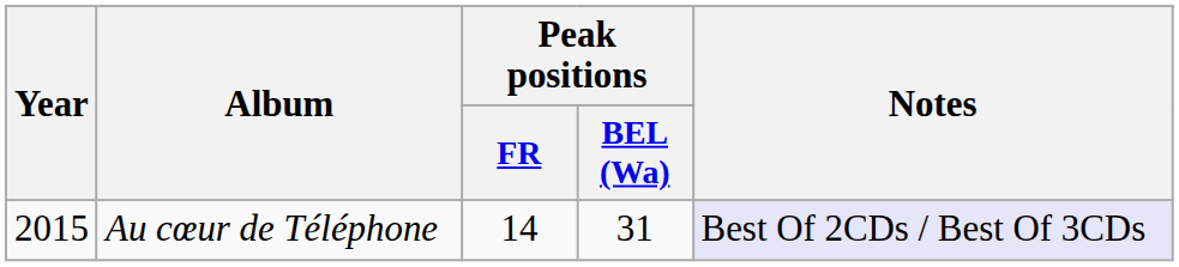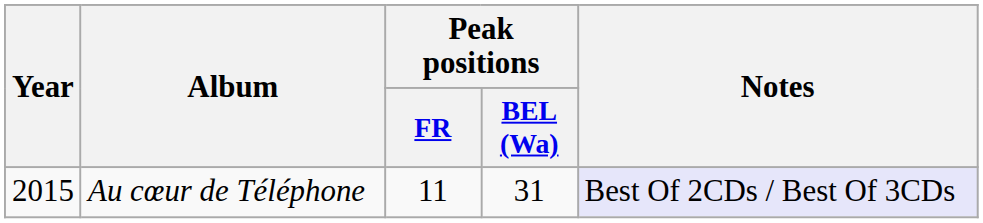 <table class="wikitable">
 <tr>
 <th rowspan="2" style="text-align:center; width:10px;">Year</th>
 <th rowspan="2" style="text-align:center; width:150px;">Album</th>
 <th style="text-align:center; width:20px;" colspan=2>Peak positions</th>
 <th rowspan="2" style="text-align:center; width:200px;">Notes</th>
 </tr>
 <tr>
 <th scope="col" style="width:3em;font-size:90%;"><a href='#'>FR</a><br></th>
 <th scope="col" style="width:3em;font-size:90%;"><a href='#'>BEL<br>(Wa)</a><br></th>
 </tr>
 <tr>
 <td style="text-align:center;">2015</td>
 <td><em>Au cœur de Téléphone</em></td>
-<td style="text-align:center;">14</td>
+<td style="text-align:center;">11</td>
 <td style="text-align:center;">31</td>
 <td style="background: lavender;">Best Of 2CDs / Best Of 3CDs</td>
 </tr>
 </table>
